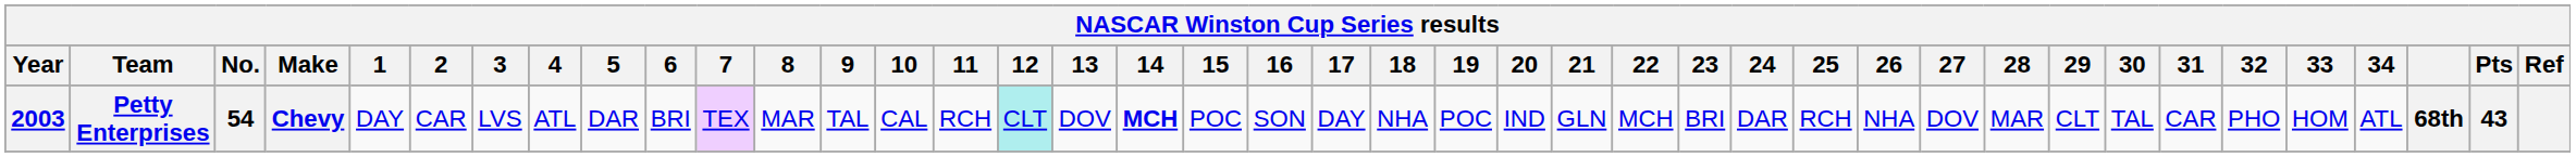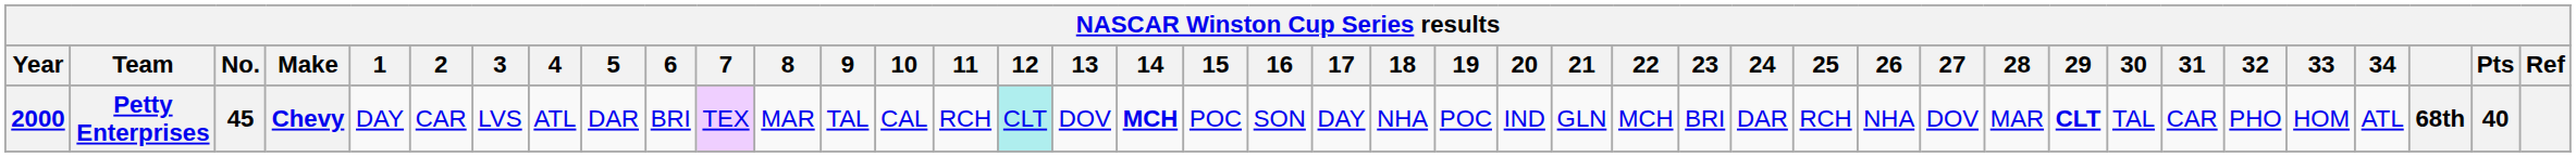 <table class="wikitable" style="text-align:center; font-size:75%">
 <tr>
 <th colspan=46><a href='#'>NASCAR Winston Cup Series</a> results</th>
 </tr>
 <tr>
 <th>Year</th>
 <th>Team</th>
 <th>No.</th>
 <th>Make</th>
 <th>1</th>
 <th>2</th>
 <th>3</th>
 <th>4</th>
 <th>5</th>
 <th>6</th>
 <th>7</th>
 <th>8</th>
 <th>9</th>
 <th>10</th>
 <th>11</th>
 <th>12</th>
 <th>13</th>
 <th>14</th>
 <th>15</th>
 <th>16</th>
 <th>17</th>
 <th>18</th>
 <th>19</th>
 <th>20</th>
 <th>21</th>
 <th>22</th>
 <th>23</th>
 <th>24</th>
 <th>25</th>
 <th>26</th>
 <th>27</th>
 <th>28</th>
 <th>29</th>
 <th>30</th>
 <th>31</th>
 <th>32</th>
 <th>33</th>
 <th>34</th>
 <th></th>
 <th>Pts</th>
 <th>Ref</th>
 </tr>
 <tr>
-<th><a href='#'>2003</a></th>
+<th><a href='#'>2000</a></th>
 <th><a href='#'>Petty Enterprises</a></th>
-<th>54</th>
+<th>45</th>
 <th><a href='#'>Chevy</a></th>
 <td><a href='#'>DAY</a></td>
 <td><a href='#'>CAR</a></td>
 <td><a href='#'>LVS</a></td>
 <td><a href='#'>ATL</a></td>
 <td><a href='#'>DAR</a></td>
 <td><a href='#'>BRI</a></td>
 <td style="background:#EFCFFF;"><a href='#'>TEX</a><br></td>
 <td><a href='#'>MAR</a></td>
 <td><a href='#'>TAL</a></td>
 <td><a href='#'>CAL</a></td>
 <td><a href='#'>RCH</a></td>
 <td style="background: paleturquoise;"><a href='#'>CLT</a></td>
 <td><a href='#'>DOV</a></td>
 <td><strong><a href='#'>MCH</a></strong></td>
 <td><a href='#'>POC</a></td>
 <td><a href='#'>SON</a></td>
 <td><a href='#'>DAY</a></td>
 <td><a href='#'>NHA</a></td>
 <td><a href='#'>POC</a></td>
 <td><a href='#'>IND</a></td>
 <td><a href='#'>GLN</a></td>
 <td><a href='#'>MCH</a></td>
 <td><a href='#'>BRI</a></td>
 <td><a href='#'>DAR</a></td>
 <td><a href='#'>RCH</a></td>
 <td><a href='#'>NHA</a></td>
 <td><a href='#'>DOV</a></td>
 <td><a href='#'>MAR</a></td>
-<td><a href='#'>CLT</a></td>
+<td><strong><a href='#'>CLT</a></strong></td>
 <td><a href='#'>TAL</a></td>
 <td><a href='#'>CAR</a></td>
 <td><a href='#'>PHO</a></td>
 <td><a href='#'>HOM</a></td>
 <td><a href='#'>ATL</a></td>
 <th>68th</th>
-<th>43</th>
+<th>40</th>
 <th scope=row></th>
 </tr>
 </table>
